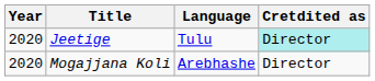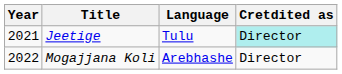 <table class="wikitable sortable">
 <tr>
 <th>Year</th>
 <th>Title</th>
 <th>Language</th>
 <th>Cretdited as</th>
 </tr>
 <tr>
-<td>2020</td>
+<td>2021</td>
 <td><em><a href='#'>Jeetige</a></em></td>
 <td><a href='#'>Tulu</a></td>
 <td style="background: paleturquoise;">Director</td>
 </tr>
 <tr>
-<td>2020</td>
+<td>2022</td>
 <td><em>Mogajjana Koli</em></td>
 <td><a href='#'>Arebhashe</a></td>
 <td>Director</td>
 </tr>
 </table>
